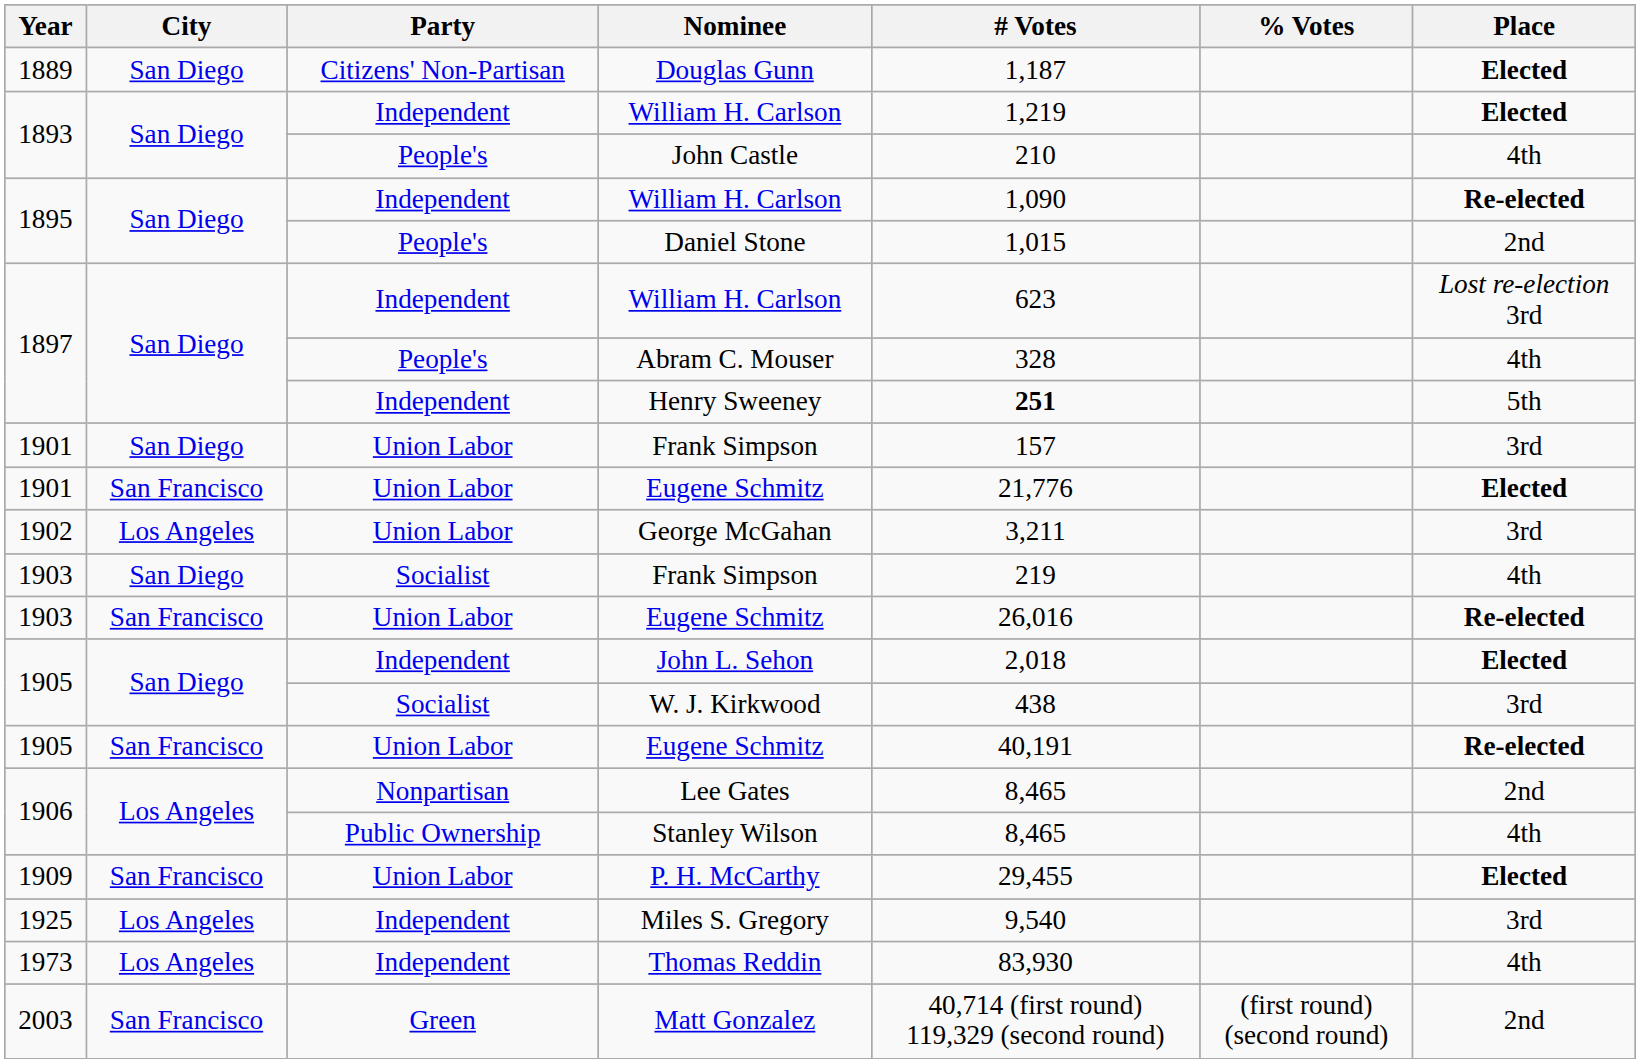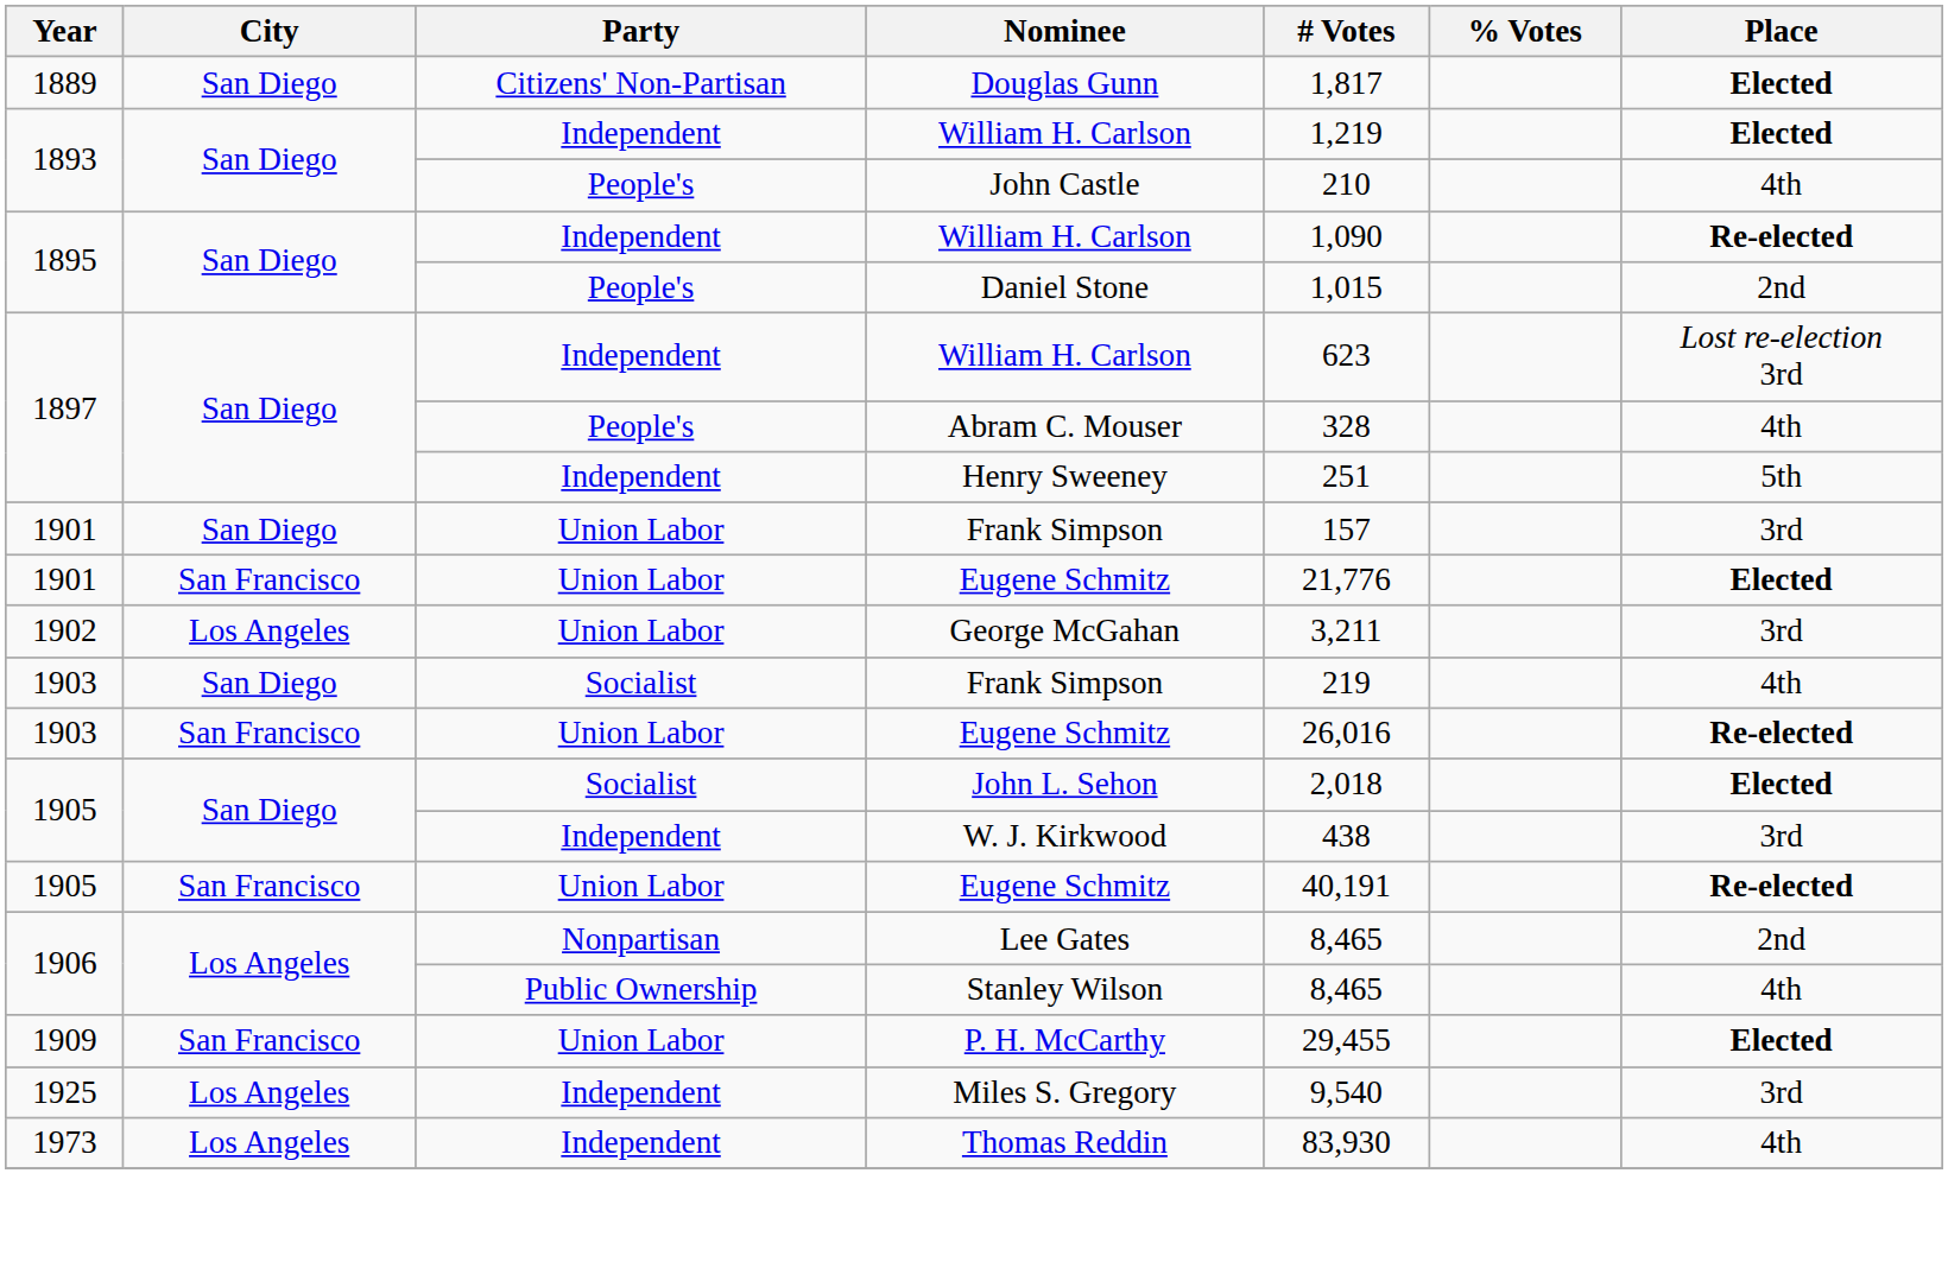 <table class="wikitable sortable mw-collapsible" style="text-align:center; width:60em;">
 <tr style="background:lightgrey;">
 <th>Year</th>
 <th>City</th>
 <th>Party</th>
 <th>Nominee</th>
 <th># Votes</th>
 <th>% Votes</th>
 <th>Place</th>
 </tr>
 <tr>
 <td>1889</td>
 <td><a href='#'>San Diego</a></td>
 <td><a href='#'>Citizens' Non-Partisan</a></td>
 <td><a href='#'>Douglas Gunn</a></td>
-<td>1,187</td>
+<td>1,817</td>
 <td></td>
 <td data-sort-value="1st"><strong>Elected</strong></td>
 </tr>
 <tr>
 <td rowspan=2>1893</td>
 <td rowspan=2><a href='#'>San Diego</a></td>
 <td><a href='#'>Independent</a></td>
 <td><a href='#'>William H. Carlson</a></td>
 <td>1,219</td>
 <td></td>
 <td data-sort-value="1st"><strong>Elected</strong></td>
 </tr>
 <tr>
 <td><a href='#'>People's</a></td>
 <td>John Castle</td>
 <td>210</td>
 <td></td>
 <td>4th</td>
 </tr>
 <tr>
 <td rowspan=2>1895</td>
 <td rowspan=2><a href='#'>San Diego</a></td>
 <td><a href='#'>Independent</a></td>
 <td><a href='#'>William H. Carlson</a></td>
 <td>1,090</td>
 <td></td>
 <td data-sort-value="1st"><strong>Re-elected</strong></td>
 </tr>
 <tr>
 <td><a href='#'>People's</a></td>
 <td>Daniel Stone</td>
 <td>1,015</td>
 <td></td>
 <td>2nd</td>
 </tr>
 <tr>
 <td rowspan=3>1897</td>
 <td rowspan=3><a href='#'>San Diego</a></td>
 <td><a href='#'>Independent</a></td>
 <td><a href='#'>William H. Carlson</a></td>
 <td>623</td>
 <td></td>
 <td data-sort-value="3rd"><em>Lost re-election</em><br>3rd</td>
 </tr>
 <tr>
 <td><a href='#'>People's</a></td>
 <td>Abram C. Mouser</td>
 <td>328</td>
 <td></td>
 <td>4th</td>
 </tr>
 <tr>
 <td><a href='#'>Independent</a></td>
 <td>Henry Sweeney</td>
-<td><strong>251</strong></td>
+<td>251</td>
 <td></td>
 <td>5th</td>
 </tr>
 <tr>
 <td>1901</td>
 <td><a href='#'>San Diego</a></td>
 <td><a href='#'>Union Labor</a></td>
 <td>Frank Simpson</td>
 <td>157</td>
 <td></td>
 <td>3rd</td>
 </tr>
 <tr>
 <td>1901</td>
 <td><a href='#'>San Francisco</a></td>
 <td><a href='#'>Union Labor</a></td>
 <td><a href='#'>Eugene Schmitz</a></td>
 <td>21,776</td>
 <td></td>
 <td data-sort-value="1st"><strong>Elected</strong></td>
 </tr>
 <tr>
 <td>1902</td>
 <td><a href='#'>Los Angeles</a></td>
 <td><a href='#'>Union Labor</a></td>
 <td>George McGahan</td>
 <td>3,211</td>
 <td></td>
 <td>3rd</td>
 </tr>
 <tr>
 <td>1903</td>
 <td><a href='#'>San Diego</a></td>
 <td><a href='#'>Socialist</a></td>
 <td>Frank Simpson</td>
 <td>219</td>
 <td></td>
 <td>4th</td>
 </tr>
 <tr>
 <td>1903</td>
 <td><a href='#'>San Francisco</a></td>
 <td><a href='#'>Union Labor</a></td>
 <td><a href='#'>Eugene Schmitz</a></td>
 <td>26,016</td>
 <td></td>
 <td data-sort-value="1st"><strong>Re-elected</strong></td>
 </tr>
 <tr>
 <td rowspan=2>1905</td>
 <td rowspan=2><a href='#'>San Diego</a></td>
-<td><a href='#'>Independent</a></td>
+<td><a href='#'>Socialist</a></td>
 <td><a href='#'>John L. Sehon</a></td>
 <td>2,018</td>
 <td></td>
 <td data-sort-value="1st"><strong>Elected</strong></td>
 </tr>
 <tr>
-<td><a href='#'>Socialist</a></td>
+<td><a href='#'>Independent</a></td>
 <td>W. J. Kirkwood</td>
 <td>438</td>
 <td></td>
 <td>3rd</td>
 </tr>
 <tr>
 <td>1905</td>
 <td><a href='#'>San Francisco</a></td>
 <td><a href='#'>Union Labor</a></td>
 <td><a href='#'>Eugene Schmitz</a></td>
 <td>40,191</td>
 <td></td>
 <td data-sort-value="1st"><strong>Re-elected</strong></td>
 </tr>
 <tr>
 <td rowspan=2>1906</td>
 <td rowspan=2><a href='#'>Los Angeles</a></td>
 <td><a href='#'>Nonpartisan</a></td>
 <td>Lee Gates</td>
 <td>8,465</td>
 <td></td>
 <td>2nd</td>
 </tr>
 <tr>
 <td><a href='#'>Public Ownership</a></td>
 <td>Stanley Wilson</td>
 <td>8,465</td>
 <td></td>
 <td>4th</td>
 </tr>
 <tr>
 <td>1909</td>
 <td><a href='#'>San Francisco</a></td>
 <td><a href='#'>Union Labor</a></td>
 <td><a href='#'>P. H. McCarthy</a></td>
 <td>29,455</td>
 <td></td>
 <td data-sort-value="1st"><strong>Elected</strong></td>
 </tr>
 <tr>
 <td>1925</td>
 <td><a href='#'>Los Angeles</a></td>
 <td><a href='#'>Independent</a></td>
 <td>Miles S. Gregory</td>
 <td>9,540</td>
 <td></td>
 <td>3rd</td>
 </tr>
 <tr>
 <td>1973</td>
 <td><a href='#'>Los Angeles</a></td>
 <td><a href='#'>Independent</a></td>
 <td><a href='#'>Thomas Reddin</a></td>
 <td>83,930</td>
 <td></td>
 <td>4th</td>
 </tr>
 <tr>
-<td>2003</td>
-<td><a href='#'>San Francisco</a></td>
-<td><a href='#'>Green</a></td>
-<td><a href='#'>Matt Gonzalez</a></td>
-<td>40,714 (first round)<br>119,329 (second round)</td>
-<td> (first round)<br> (second round)</td>
-<td>2nd</td>
-</tr>
-<tr>
 </tr>
 </table>
